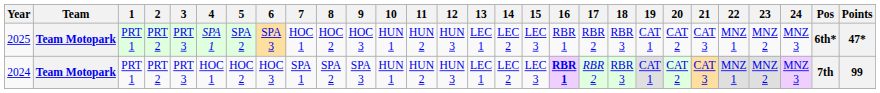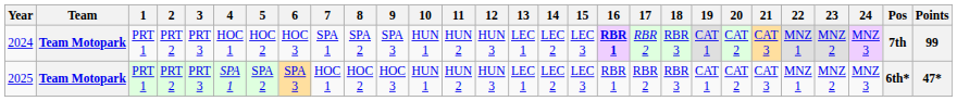 <table class="wikitable" style="text-align:center; font-size:85%">
 <tr>
 <th>Year</th>
 <th>Team</th>
 <th>1</th>
 <th>2</th>
 <th>3</th>
 <th>4</th>
 <th>5</th>
 <th>6</th>
 <th>7</th>
 <th>8</th>
 <th>9</th>
 <th>10</th>
 <th>11</th>
 <th>12</th>
 <th>13</th>
 <th>14</th>
 <th>15</th>
 <th>16</th>
 <th>17</th>
 <th>18</th>
 <th>19</th>
 <th>20</th>
 <th>21</th>
 <th>22</th>
 <th>23</th>
 <th>24</th>
 <th>Pos</th>
 <th>Points</th>
 </tr>
 <tr>
+<td><a href='#'>2024</a></td>
+<th nowrap><a href='#'>Team Motopark</a></th>
+<td style="background:#;"><a href='#'>PRT<br>1</a><br></td>
+<td style="background:#;"><a href='#'>PRT<br>2</a><br></td>
+<td style="background:#;"><a href='#'>PRT<br>3</a><br></td>
+<td style="background:#;"><a href='#'>HOC<br>1</a><br></td>
+<td style="background:#;"><a href='#'>HOC<br>2</a><br></td>
+<td style="background:#;"><a href='#'>HOC<br>3</a><br></td>
+<td style="background:#;"><a href='#'>SPA<br>1</a><br></td>
+<td style="background:#;"><a href='#'>SPA<br>2</a><br></td>
+<td style="background:#;"><a href='#'>SPA<br>3</a><br></td>
+<td style="background:#;"><a href='#'>HUN<br>1</a><br></td>
+<td style="background:#;"><a href='#'>HUN<br>2</a><br></td>
+<td style="background:#;"><a href='#'>HUN<br>3</a><br></td>
+<td style="background:#;"><a href='#'>LEC<br>1</a><br></td>
+<td style="background:#;"><a href='#'>LEC<br>2</a><br></td>
+<td style="background:#;"><a href='#'>LEC<br>3</a><br></td>
+<td style="background:#EFCFFF;"><strong><a href='#'>RBR<br>1</a></strong><br></td>
+<td style="background:#DFFFDF;"><em><a href='#'>RBR<br>2</a></em><br></td>
+<td style="background:#DFFFDF;"><a href='#'>RBR<br>3</a><br></td>
+<td style="background:#DFDFDF;"><a href='#'>CAT<br>1</a><br></td>
+<td style="background:#DFFFDF;"><a href='#'>CAT<br>2</a><br></td>
+<td style="background:#FFDF9F;"><a href='#'>CAT<br>3</a><br></td>
+<td style="background:#DFDFDF;"><a href='#'>MNZ<br>1</a><br></td>
+<td style="background:#DFDFDF;"><a href='#'>MNZ<br>2</a><br></td>
+<td style="background:#EFCFFF;"><a href='#'>MNZ<br>3</a><br></td>
+<th>7th</th>
+<th>99</th>
+</tr>
+<tr>
 <td><a href='#'>2025</a></td>
 <th nowrap><a href='#'>Team Motopark</a></th>
 <td style="background:#DFFFDF;"><a href='#'>PRT<br>1</a><br></td>
 <td style="background:#DFFFDF;"><a href='#'>PRT<br>2</a><br></td>
 <td style="background:#DFFFDF;"><a href='#'>PRT<br>3</a><br></td>
 <td style="background:#DFFFDF;"><em><a href='#'>SPA<br>1</a></em><br></td>
 <td style="background:#DFFFDF;"><a href='#'>SPA<br>2</a><br></td>
 <td style="background:#FFDF9F;"><a href='#'>SPA<br>3</a><br></td>
 <td style="background:#;"><a href='#'>HOC<br>1</a><br></td>
 <td style="background:#;"><a href='#'>HOC<br>2</a><br></td>
 <td style="background:#;"><a href='#'>HOC<br>3</a><br></td>
 <td style="background:#;"><a href='#'>HUN<br>1</a><br></td>
 <td style="background:#;"><a href='#'>HUN<br>2</a><br></td>
 <td style="background:#;"><a href='#'>HUN<br>3</a><br></td>
 <td style="background:#;"><a href='#'>LEC<br>1</a><br></td>
 <td style="background:#;"><a href='#'>LEC<br>2</a><br></td>
 <td style="background:#;"><a href='#'>LEC<br>3</a><br></td>
 <td style="background:#;"><a href='#'>RBR<br>1</a><br></td>
 <td style="background:#;"><a href='#'>RBR<br>2</a><br></td>
 <td style="background:#;"><a href='#'>RBR<br>3</a><br></td>
 <td style="background:#;"><a href='#'>CAT<br>1</a><br></td>
 <td style="background:#;"><a href='#'>CAT<br>2</a><br></td>
 <td style="background:#;"><a href='#'>CAT<br>3</a><br></td>
 <td style="background:#;"><a href='#'>MNZ<br>1</a><br></td>
 <td style="background:#;"><a href='#'>MNZ<br>2</a><br></td>
 <td style="background:#;"><a href='#'>MNZ<br>3</a><br></td>
 <th>6th*</th>
 <th>47*</th>
 </tr>
-<tr>
-<td><a href='#'>2024</a></td>
-<th nowrap><a href='#'>Team Motopark</a></th>
-<td style="background:#;"><a href='#'>PRT<br>1</a><br></td>
-<td style="background:#;"><a href='#'>PRT<br>2</a><br></td>
-<td style="background:#;"><a href='#'>PRT<br>3</a><br></td>
-<td style="background:#;"><a href='#'>HOC<br>1</a><br></td>
-<td style="background:#;"><a href='#'>HOC<br>2</a><br></td>
-<td style="background:#;"><a href='#'>HOC<br>3</a><br></td>
-<td style="background:#;"><a href='#'>SPA<br>1</a><br></td>
-<td style="background:#;"><a href='#'>SPA<br>2</a><br></td>
-<td style="background:#;"><a href='#'>SPA<br>3</a><br></td>
-<td style="background:#;"><a href='#'>HUN<br>1</a><br></td>
-<td style="background:#;"><a href='#'>HUN<br>2</a><br></td>
-<td style="background:#;"><a href='#'>HUN<br>3</a><br></td>
-<td style="background:#;"><a href='#'>LEC<br>1</a><br></td>
-<td style="background:#;"><a href='#'>LEC<br>2</a><br></td>
-<td style="background:#;"><a href='#'>LEC<br>3</a><br></td>
-<td style="background:#EFCFFF;"><strong><a href='#'>RBR<br>1</a></strong><br></td>
-<td style="background:#DFFFDF;"><em><a href='#'>RBR<br>2</a></em><br></td>
-<td style="background:#DFFFDF;"><a href='#'>RBR<br>3</a><br></td>
-<td style="background:#DFDFDF;"><a href='#'>CAT<br>1</a><br></td>
-<td style="background:#DFFFDF;"><a href='#'>CAT<br>2</a><br></td>
-<td style="background:#FFDF9F;"><a href='#'>CAT<br>3</a><br></td>
-<td style="background:#DFDFDF;"><a href='#'>MNZ<br>1</a><br></td>
-<td style="background:#DFDFDF;"><a href='#'>MNZ<br>2</a><br></td>
-<td style="background:#EFCFFF;"><a href='#'>MNZ<br>3</a><br></td>
-<th>7th</th>
-<th>99</th>
-</tr>
 </table>
